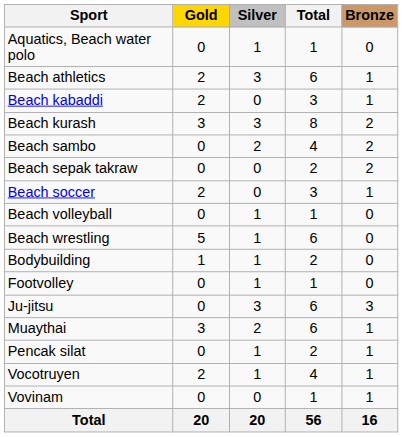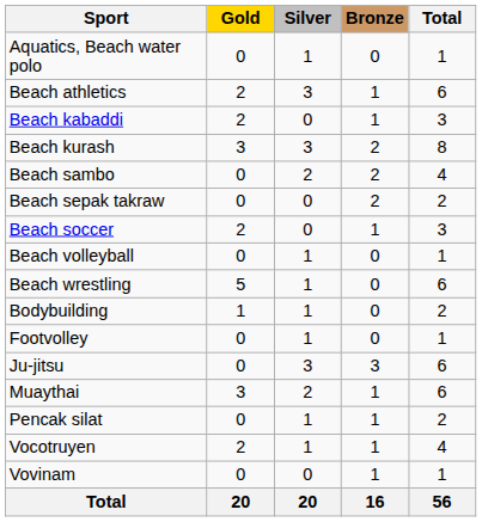 <table class="wikitable sortable" style="text-align:center;">
 <tr>
 <th width=180>Sport</th>
 <th scope="col" style="background:gold; width:55px;">Gold</th>
 <th scope="col" style="background:silver; width:55px;">Silver</th>
+<th scope="col" style="background:#cc9966; width:55px;">Bronze</th>
 <th width=55>Total</th>
-<th scope="col" style="background:#cc9966; width:55px;">Bronze</th>
 </tr>
 <tr>
 <td align=left>Aquatics, Beach water polo</td>
 <td>0</td>
 <td>1</td>
+<td>0</td>
 <td>1</td>
-<td>0</td>
 </tr>
 <tr>
 <td align=left>Beach athletics</td>
 <td>2</td>
 <td>3</td>
+<td>1</td>
 <td>6</td>
-<td>1</td>
 </tr>
 <tr>
 <td align=left><a href='#'>Beach kabaddi</a></td>
 <td>2</td>
 <td>0</td>
+<td>1</td>
 <td>3</td>
-<td>1</td>
 </tr>
 <tr>
 <td align=left>Beach kurash</td>
 <td>3</td>
 <td>3</td>
+<td>2</td>
 <td>8</td>
-<td>2</td>
 </tr>
 <tr>
 <td align=left>Beach sambo</td>
 <td>0</td>
 <td>2</td>
+<td>2</td>
 <td>4</td>
-<td>2</td>
 </tr>
 <tr>
 <td align=left>Beach sepak takraw</td>
 <td>0</td>
 <td>0</td>
 <td>2</td>
 <td>2</td>
 </tr>
 <tr>
 <td align=left><a href='#'>Beach soccer</a></td>
 <td>2</td>
 <td>0</td>
+<td>1</td>
 <td>3</td>
-<td>1</td>
 </tr>
 <tr>
 <td align=left>Beach volleyball</td>
 <td>0</td>
 <td>1</td>
+<td>0</td>
 <td>1</td>
-<td>0</td>
 </tr>
 <tr>
 <td align=left>Beach wrestling</td>
 <td>5</td>
 <td>1</td>
+<td>0</td>
 <td>6</td>
-<td>0</td>
 </tr>
 <tr>
 <td align=left>Bodybuilding</td>
 <td>1</td>
 <td>1</td>
+<td>0</td>
 <td>2</td>
-<td>0</td>
 </tr>
 <tr>
 <td align=left>Footvolley</td>
 <td>0</td>
 <td>1</td>
+<td>0</td>
 <td>1</td>
-<td>0</td>
 </tr>
 <tr>
 <td align=left>Ju-jitsu</td>
 <td>0</td>
 <td>3</td>
+<td>3</td>
 <td>6</td>
-<td>3</td>
 </tr>
 <tr>
 <td align=left>Muaythai</td>
 <td>3</td>
 <td>2</td>
+<td>1</td>
 <td>6</td>
-<td>1</td>
 </tr>
 <tr>
 <td align=left>Pencak silat</td>
 <td>0</td>
 <td>1</td>
+<td>1</td>
 <td>2</td>
-<td>1</td>
 </tr>
 <tr>
 <td align=left>Vocotruyen</td>
 <td>2</td>
 <td>1</td>
+<td>1</td>
 <td>4</td>
-<td>1</td>
 </tr>
 <tr>
 <td align=left>Vovinam</td>
 <td>0</td>
 <td>0</td>
 <td>1</td>
 <td>1</td>
 </tr>
 <tr class="sortbottom">
 <th>Total</th>
 <th>20</th>
 <th>20</th>
+<th>16</th>
 <th>56</th>
-<th>16</th>
 </tr>
 </table>
